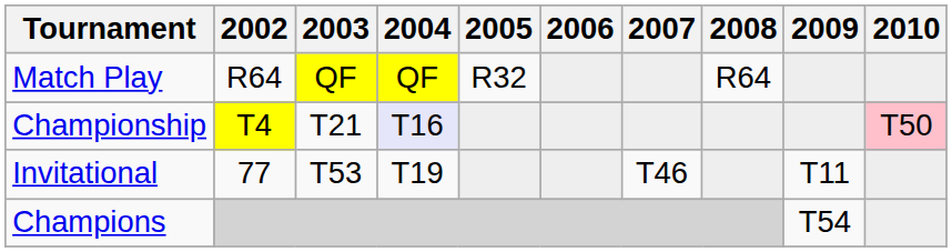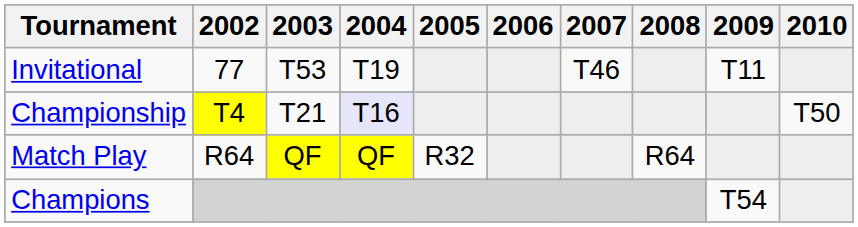 <table class="wikitable" style="text-align:center;">
 <tr>
 <th>Tournament</th>
 <th>2002</th>
 <th>2003</th>
 <th>2004</th>
 <th>2005</th>
 <th>2006</th>
 <th>2007</th>
 <th>2008</th>
 <th>2009</th>
 <th>2010</th>
 </tr>
 <tr>
+<td align="left"><a href='#'>Invitational</a></td>
+<td>77</td>
+<td>T53</td>
+<td>T19</td>
+<td style="background:#eeeeee;"></td>
+<td style="background:#eeeeee;"></td>
+<td>T46</td>
+<td style="background:#eeeeee;"></td>
+<td>T11</td>
+<td style="background:#eeeeee;"></td>
+</tr>
+<tr>
+<td align="left"><a href='#'>Championship</a></td>
+<td style="background:yellow;">T4</td>
+<td>T21</td>
+<td style="background: lavender;">T16</td>
+<td style="background:#eeeeee;"></td>
+<td style="background:#eeeeee;"></td>
+<td style="background:#eeeeee;"></td>
+<td style="background:#eeeeee;"></td>
+<td style="background:#eeeeee;"></td>
+<td>T50</td>
+</tr>
+<tr>
 <td align="left"><a href='#'>Match Play</a></td>
 <td>R64</td>
 <td style="background:yellow;">QF</td>
 <td style="background:yellow;">QF</td>
 <td>R32</td>
 <td style="background:#eeeeee;"></td>
 <td style="background:#eeeeee;"></td>
 <td>R64</td>
 <td style="background:#eeeeee;"></td>
 <td style="background:#eeeeee;"></td>
 </tr>
 <tr>
-<td align="left"><a href='#'>Championship</a></td>
-<td style="background:yellow;">T4</td>
-<td>T21</td>
-<td style="background: lavender;">T16</td>
-<td style="background:#eeeeee;"></td>
-<td style="background:#eeeeee;"></td>
-<td style="background:#eeeeee;"></td>
-<td style="background:#eeeeee;"></td>
-<td style="background:#eeeeee;"></td>
-<td style="background: pink;">T50</td>
-</tr>
-<tr>
-<td align="left"><a href='#'>Invitational</a></td>
-<td>77</td>
-<td>T53</td>
-<td>T19</td>
-<td style="background:#eeeeee;"></td>
-<td style="background:#eeeeee;"></td>
-<td>T46</td>
-<td style="background:#eeeeee;"></td>
-<td>T11</td>
-<td style="background:#eeeeee;"></td>
-</tr>
-<tr>
 <td align="left"><a href='#'>Champions</a></td>
 <td colspan=7 style="background:#D3D3D3;"></td>
 <td>T54</td>
 <td style="background:#eeeeee;"></td>
 </tr>
 </table>
